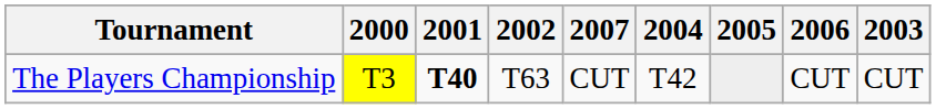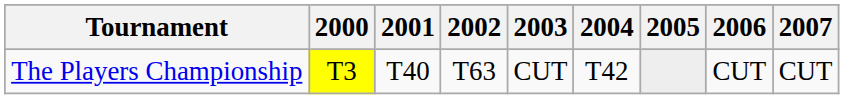 <table class="wikitable" style="font-size:95%;text-align:center;">
 <tr>
 <th>Tournament</th>
 <th>2000</th>
 <th>2001</th>
 <th>2002</th>
-<th>2007</th>
+<th>2003</th>
 <th>2004</th>
 <th>2005</th>
 <th>2006</th>
-<th>2003</th>
+<th>2007</th>
 </tr>
 <tr>
 <td align=left><a href='#'>The Players Championship</a></td>
 <td style="background:yellow;">T3</td>
-<td><strong>T40</strong></td>
+<td>T40</td>
 <td>T63</td>
 <td>CUT</td>
 <td>T42</td>
 <td style="background:#eeeeee;"></td>
 <td>CUT</td>
 <td>CUT</td>
 </tr>
 </table>
